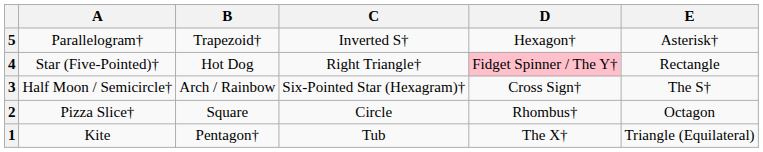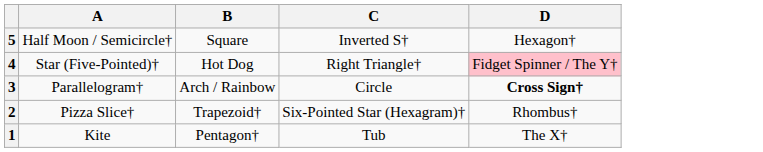 <table class="wikitable" style="font-size:100%;text-align:center;">
 <tr>
 <th></th>
 <th>A</th>
 <th>B</th>
 <th>C</th>
 <th>D</th>
-<th>E</th>
 </tr>
 <tr>
 <th>5</th>
-<td>Parallelogram†</td>
-<td>Trapezoid†</td>
+<td>Half Moon / Semicircle†</td>
+<td>Square</td>
 <td>Inverted S†</td>
 <td>Hexagon†</td>
-<td>Asterisk†</td>
 </tr>
 <tr>
 <th>4</th>
 <td>Star (Five-Pointed)†</td>
 <td>Hot Dog</td>
 <td>Right Triangle†</td>
 <td style="background: pink;">Fidget Spinner / The Y†</td>
-<td>Rectangle</td>
 </tr>
 <tr>
 <th>3</th>
-<td>Half Moon / Semicircle†</td>
+<td>Parallelogram†</td>
 <td>Arch / Rainbow</td>
-<td>Six-Pointed Star (Hexagram)†</td>
-<td>Cross Sign†</td>
-<td>The S†</td>
+<td>Circle</td>
+<td><strong>Cross Sign†</strong></td>
 </tr>
 <tr>
 <th>2</th>
 <td>Pizza Slice†</td>
-<td>Square</td>
-<td>Circle</td>
+<td>Trapezoid†</td>
+<td>Six-Pointed Star (Hexagram)†</td>
 <td>Rhombus†</td>
-<td>Octagon</td>
 </tr>
 <tr>
 <th>1</th>
 <td>Kite</td>
 <td>Pentagon†</td>
 <td>Tub</td>
 <td>The X†</td>
-<td>Triangle (Equilateral)</td>
 </tr>
 </table>
